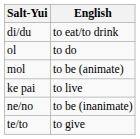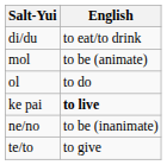 <table class="wikitable">
 <tr>
 <th>Salt-Yui</th>
 <th>English</th>
 </tr>
 <tr>
 <td>di/du</td>
 <td>to eat/to drink</td>
 </tr>
 <tr>
+<td>mol</td>
+<td>to be (animate)</td>
+</tr>
+<tr>
 <td>ol</td>
 <td>to do</td>
 </tr>
 <tr>
-<td>mol</td>
-<td>to be (animate)</td>
-</tr>
-<tr>
 <td>ke pai</td>
-<td>to live</td>
+<td><strong>to live</strong></td>
 </tr>
 <tr>
 <td>ne/no</td>
 <td>to be (inanimate)</td>
 </tr>
 <tr>
 <td>te/to</td>
 <td>to give</td>
 </tr>
 </table>
